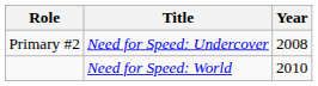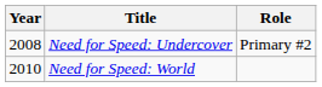 <table class="wikitable">
 <tr>
+<th>Year</th>
+<th>Title</th>
 <th>Role</th>
-<th>Title</th>
-<th>Year</th>
 </tr>
 <tr>
+<td>2008</td>
+<td><em><a href='#'>Need for Speed: Undercover</a></em></td>
 <td>Primary #2</td>
-<td><em><a href='#'>Need for Speed: Undercover</a></em></td>
-<td>2008</td>
 </tr>
 <tr>
+<td>2010</td>
+<td><em><a href='#'>Need for Speed: World</a></em></td>
 <td></td>
-<td><em><a href='#'>Need for Speed: World</a></em></td>
-<td>2010</td>
 </tr>
 </table>
